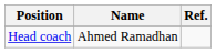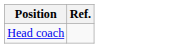 <table class="wikitable">
 <tr>
 <th>Position</th>
-<th>Name</th>
 <th>Ref.</th>
 </tr>
 <tr>
 <td><a href='#'>Head coach</a></td>
-<td>Ahmed Ramadhan</td>
 <td><br></td>
 </tr>
 </table>
